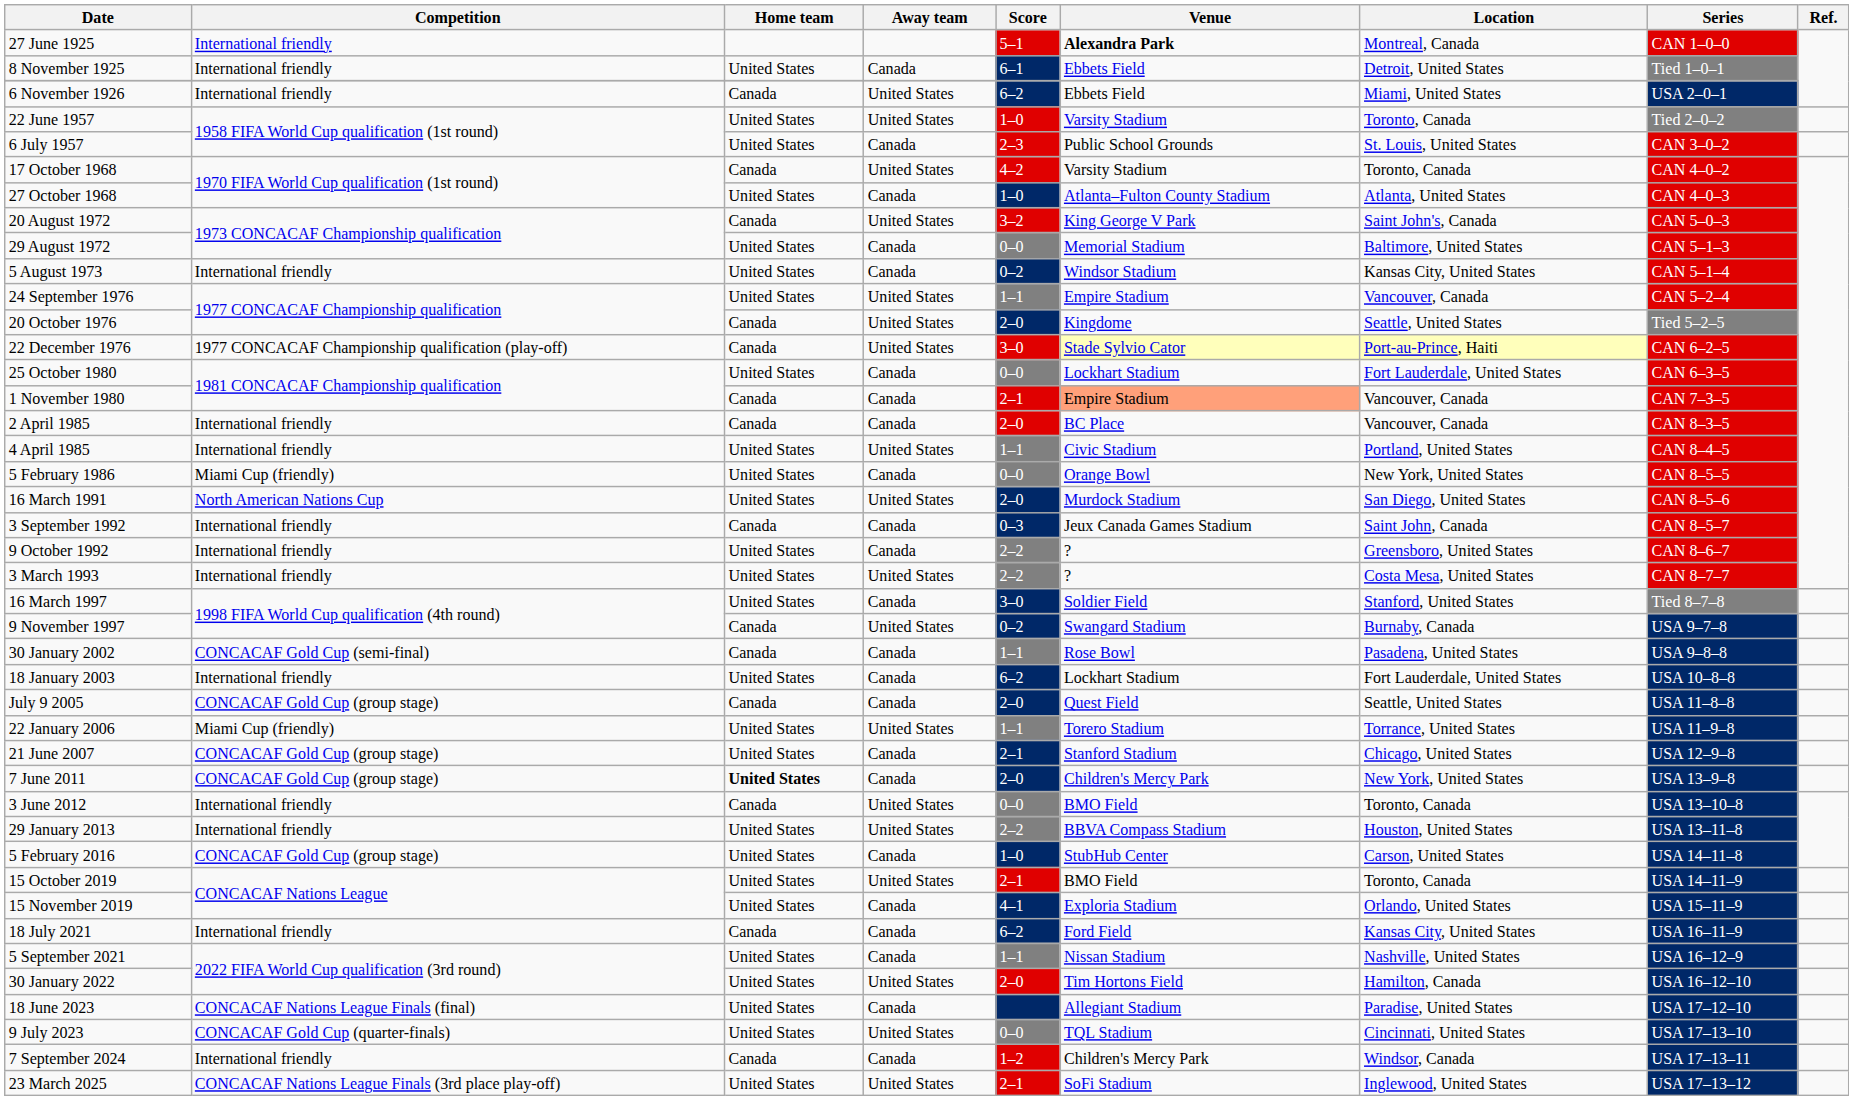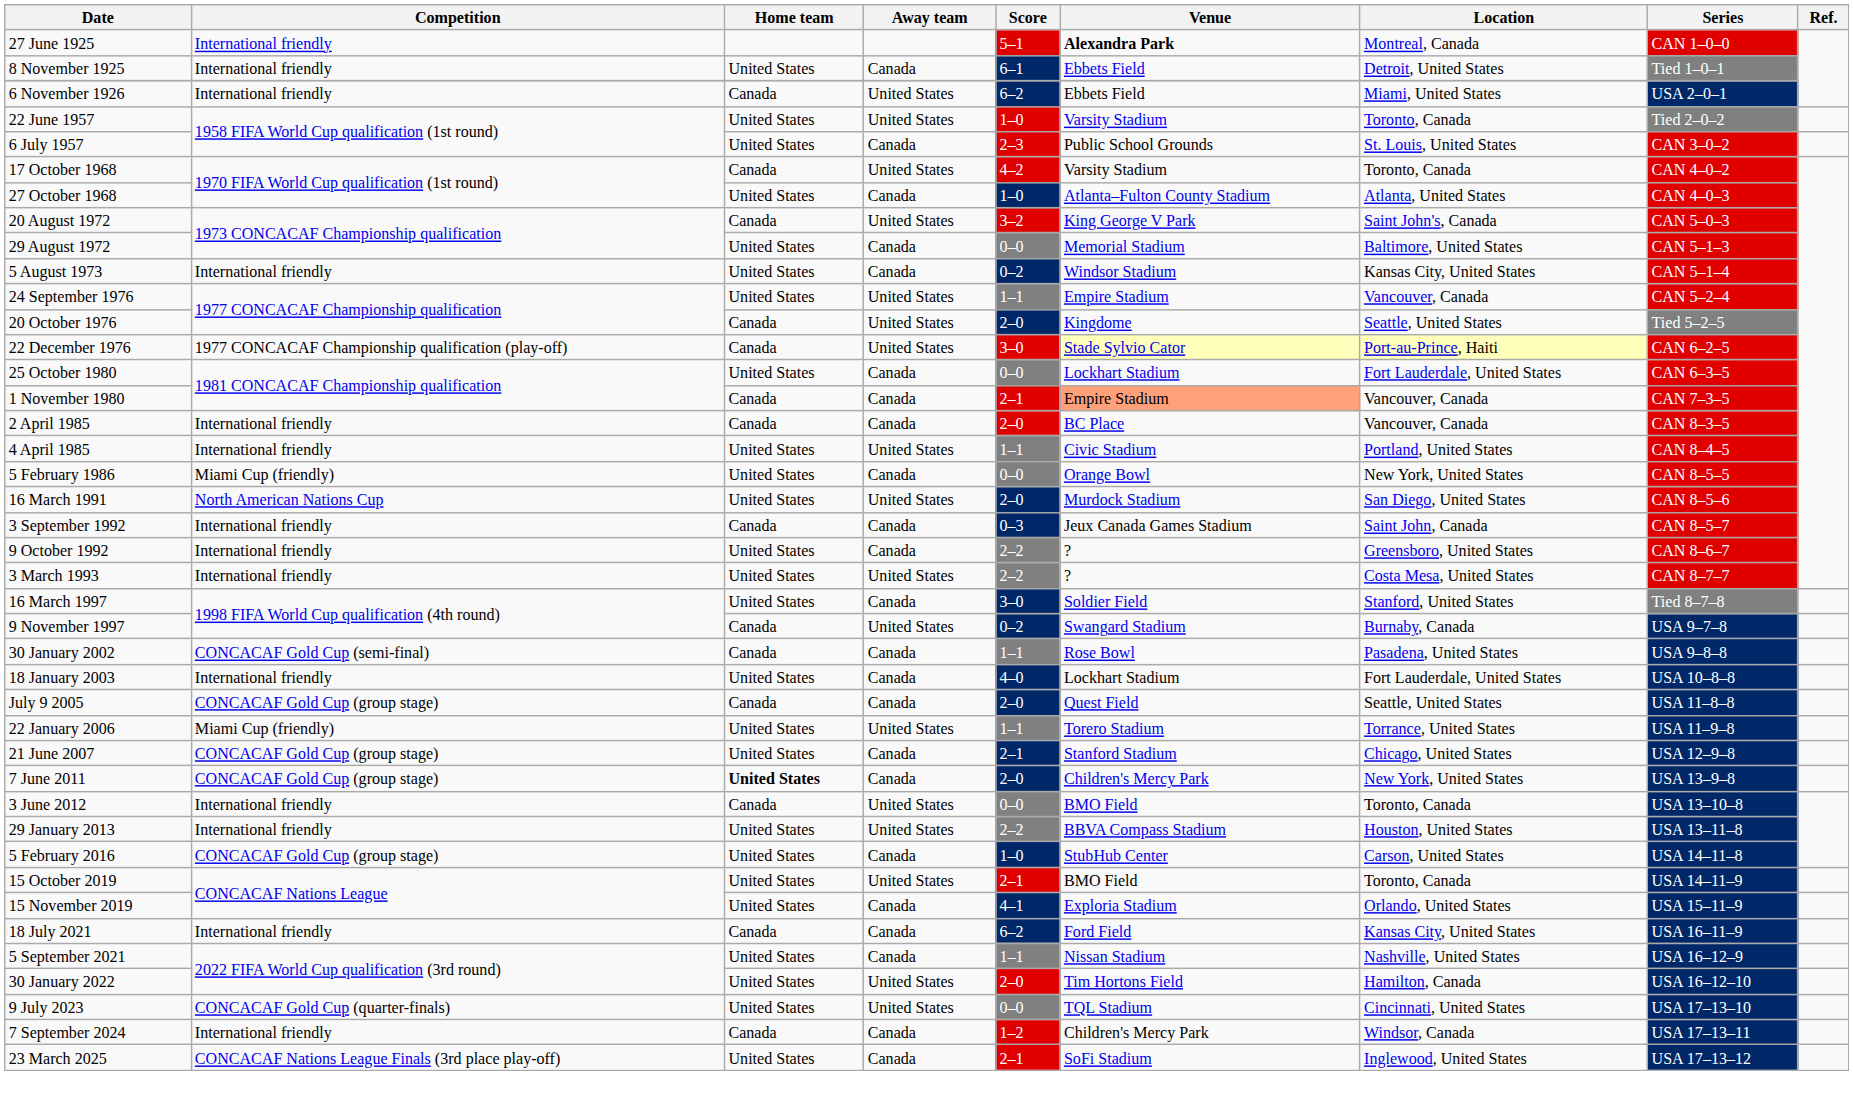 <table class="wikitable" style="width:100%; margin:0 left; font-size: 11px">
 <tr>
 <th>Date</th>
 <th>Competition</th>
 <th>Home team</th>
 <th>Away team</th>
 <th>Score</th>
 <th>Venue</th>
 <th>Location</th>
 <th>Series</th>
 <th>Ref.</th>
 </tr>
 <tr>
 <td>27 June 1925</td>
 <td><a href='#'>International friendly</a></td>
 <td></td>
 <td></td>
 <td style="color:#FFFFFF; background:#E00000;">5–1</td>
 <td><strong>Alexandra Park</strong></td>
 <td><a href='#'>Montreal</a>, Canada</td>
 <td style="color:#FFFFFF; background:#E00000;">CAN 1–0–0</td>
 </tr>
 <tr>
 <td>8 November 1925</td>
 <td>International friendly</td>
 <td> United States</td>
 <td> Canada</td>
 <td style="color:#FFFFFF; background:#002868;">6–1</td>
 <td><a href='#'>Ebbets Field</a></td>
 <td><a href='#'>Detroit</a>, United States</td>
 <td style="color:#FFFFFF; background:#808080;">Tied 1–0–1</td>
 </tr>
 <tr>
 </tr>
 <tr>
 <td>6 November 1926</td>
 <td>International friendly</td>
 <td> Canada</td>
 <td> United States</td>
 <td style="color:#FFFFFF; background:#002868;">6–2</td>
 <td>Ebbets Field</td>
 <td><a href='#'>Miami</a>, United States</td>
 <td style="color:#FFFFFF; background:#002868;">USA 2–0–1</td>
 </tr>
 <tr>
 <td>22 June 1957</td>
 <td rowspan="2"><a href='#'>1958 FIFA World Cup qualification</a> (1st round)</td>
 <td> United States</td>
 <td> United States</td>
 <td style="color:#FFFFFF; background:#E00000;">1–0</td>
 <td><a href='#'>Varsity Stadium</a></td>
 <td><a href='#'>Toronto</a>, Canada</td>
 <td style="color:#FFFFFF; background:#808080;">Tied 2–0–2</td>
 <td></td>
 </tr>
 <tr>
 <td>6 July 1957</td>
 <td> United States</td>
 <td> Canada</td>
 <td style="color:#FFFFFF; background:#E00000;">2–3</td>
 <td>Public School Grounds</td>
 <td><a href='#'>St. Louis</a>, United States</td>
 <td style="color:#FFFFFF; background:#E00000;">CAN 3–0–2</td>
 <td></td>
 </tr>
 <tr>
 <td>17 October 1968</td>
 <td rowspan="2"><a href='#'>1970 FIFA World Cup qualification</a> (1st round)</td>
 <td> Canada</td>
 <td> United States</td>
 <td style="color:#FFFFFF; background:#E00000;">4–2</td>
 <td>Varsity Stadium</td>
 <td>Toronto, Canada</td>
 <td style="color:#FFFFFF; background:#E00000;">CAN 4–0–2</td>
 </tr>
 <tr>
 <td>27 October 1968</td>
 <td> United States</td>
 <td> Canada</td>
 <td style="color:#FFFFFF; background:#002868;">1–0</td>
 <td><a href='#'>Atlanta–Fulton County Stadium</a></td>
 <td><a href='#'>Atlanta</a>, United States</td>
 <td style="color:#FFFFFF; background:#E00000;">CAN 4–0–3</td>
 </tr>
 <tr>
 <td>20 August 1972</td>
 <td rowspan="2"><a href='#'>1973 CONCACAF Championship qualification</a></td>
 <td> Canada</td>
 <td> United States</td>
 <td style="color:#FFFFFF; background:#E00000;">3–2</td>
 <td><a href='#'>King George V Park</a></td>
 <td><a href='#'>Saint John's</a>, Canada</td>
 <td style="color:#FFFFFF; background:#E00000;">CAN 5–0–3</td>
 </tr>
 <tr>
 <td>29 August 1972</td>
 <td> United States</td>
 <td> Canada</td>
 <td style="color:#FFFFFF; background:#808080;">0–0</td>
 <td><a href='#'>Memorial Stadium</a></td>
 <td><a href='#'>Baltimore</a>, United States</td>
 <td style="color:#FFFFFF; background:#E00000;">CAN 5–1–3</td>
 </tr>
 <tr>
 <td>5 August 1973</td>
 <td>International friendly</td>
 <td> United States</td>
 <td> Canada</td>
 <td style="color:#FFFFFF; background:#002868;">0–2</td>
 <td><a href='#'>Windsor Stadium</a></td>
 <td>Kansas City, United States</td>
 <td style="color:#FFFFFF; background:#E00000;">CAN 5–1–4</td>
 </tr>
 <tr>
 <td>24 September 1976</td>
 <td rowspan="2"><a href='#'>1977 CONCACAF Championship qualification</a></td>
 <td> United States</td>
 <td> United States</td>
 <td style="color:#FFFFFF; background:#808080;">1–1</td>
 <td><a href='#'>Empire Stadium</a></td>
 <td><a href='#'>Vancouver</a>, Canada</td>
 <td style="color:#FFFFFF; background:#E00000;">CAN 5–2–4</td>
 </tr>
 <tr>
 <td>20 October 1976</td>
 <td> Canada</td>
 <td> United States</td>
 <td style="color:#FFFFFF; background:#002868;">2–0</td>
 <td><a href='#'>Kingdome</a></td>
 <td><a href='#'>Seattle</a>, United States</td>
 <td style="color:#FFFFFF; background:#808080;">Tied 5–2–5</td>
 </tr>
 <tr>
 <td>22 December 1976</td>
 <td>1977 CONCACAF Championship qualification (play-off)</td>
 <td> Canada</td>
 <td> United States</td>
 <td style="color:#FFFFFF; background:#E00000;">3–0</td>
 <td style="background:#FFFFBB"><a href='#'>Stade Sylvio Cator</a></td>
 <td style="background:#FFFFBB"><a href='#'>Port-au-Prince</a>, Haiti</td>
 <td style="color:#FFFFFF; background:#E00000;">CAN 6–2–5</td>
 </tr>
 <tr>
 <td>25 October 1980</td>
 <td rowspan="2"><a href='#'>1981 CONCACAF Championship qualification</a></td>
 <td> United States</td>
 <td> Canada</td>
 <td style="color:#FFFFFF; background:#808080;">0–0</td>
 <td><a href='#'>Lockhart Stadium</a></td>
 <td><a href='#'>Fort Lauderdale</a>, United States</td>
 <td style="color:#FFFFFF; background:#E00000;">CAN 6–3–5</td>
 </tr>
 <tr>
 <td>1 November 1980</td>
 <td> Canada</td>
 <td> Canada</td>
 <td style="color:#FFFFFF; background:#E00000;">2–1</td>
 <td style="background: lightsalmon;">Empire Stadium</td>
 <td>Vancouver, Canada</td>
 <td style="color:#FFFFFF; background:#E00000;">CAN 7–3–5</td>
 </tr>
 <tr>
 <td>2 April 1985</td>
 <td>International friendly</td>
 <td> Canada</td>
 <td> Canada</td>
 <td style="color:#FFFFFF; background:#E00000;">2–0</td>
 <td><a href='#'>BC Place</a></td>
 <td>Vancouver, Canada</td>
 <td style="color:#FFFFFF; background:#E00000;">CAN 8–3–5</td>
 </tr>
 <tr>
 <td>4 April 1985</td>
 <td>International friendly</td>
 <td> United States</td>
 <td> United States</td>
 <td style="color:#FFFFFF; background:#808080;">1–1</td>
 <td><a href='#'>Civic Stadium</a></td>
 <td><a href='#'>Portland</a>, United States</td>
 <td style="color:#FFFFFF; background:#E00000;">CAN 8–4–5</td>
 </tr>
 <tr>
 <td>5 February 1986</td>
 <td>Miami Cup (friendly)</td>
 <td> United States</td>
 <td> Canada</td>
 <td style="color:#FFFFFF; background:#808080;">0–0</td>
 <td><a href='#'>Orange Bowl</a></td>
 <td>New York, United States</td>
 <td style="color:#FFFFFF; background:#E00000;">CAN 8–5–5</td>
 </tr>
 <tr>
 <td>16 March 1991</td>
 <td><a href='#'>North American Nations Cup</a></td>
 <td> United States</td>
 <td> United States</td>
 <td style="color:#FFFFFF; background:#002868;">2–0</td>
 <td><a href='#'>Murdock Stadium</a></td>
 <td><a href='#'>San Diego</a>, United States</td>
 <td style="color:#FFFFFF; background:#E00000;">CAN 8–5–6</td>
 </tr>
 <tr>
 <td>3 September 1992</td>
 <td>International friendly</td>
 <td> Canada</td>
 <td> Canada</td>
 <td style="color:#FFFFFF; background:#002868;">0–3</td>
 <td>Jeux Canada Games Stadium</td>
 <td><a href='#'>Saint John</a>, Canada</td>
 <td style="color:#FFFFFF; background:#E00000;">CAN 8–5–7</td>
 </tr>
 <tr>
 <td>9 October 1992</td>
 <td>International friendly</td>
 <td> United States</td>
 <td> Canada</td>
 <td style="color:#FFFFFF; background:#808080;">2–2</td>
 <td>?</td>
 <td><a href='#'>Greensboro</a>, United States</td>
 <td style="color:#FFFFFF; background:#E00000;">CAN 8–6–7</td>
 </tr>
 <tr>
 <td>3 March 1993</td>
 <td>International friendly</td>
 <td> United States</td>
 <td> United States</td>
 <td style="color:#FFFFFF; background:#808080;">2–2</td>
 <td>?</td>
 <td><a href='#'>Costa Mesa</a>, United States</td>
 <td style="color:#FFFFFF; background:#E00000;">CAN 8–7–7</td>
 </tr>
 <tr>
 <td>16 March 1997</td>
 <td rowspan="2"><a href='#'>1998 FIFA World Cup qualification</a> (4th round)</td>
 <td> United States</td>
 <td> Canada</td>
 <td style="color:#FFFFFF; background:#002868;">3–0</td>
 <td><a href='#'>Soldier Field</a></td>
 <td><a href='#'>Stanford</a>, United States</td>
 <td style="color:#FFFFFF; background:#808080;">Tied 8–7–8</td>
 <td></td>
 </tr>
 <tr>
 <td>9 November 1997</td>
 <td> Canada</td>
 <td> United States</td>
 <td style="color:#FFFFFF; background:#002868;">0–2</td>
 <td><a href='#'>Swangard Stadium</a></td>
 <td><a href='#'>Burnaby</a>, Canada</td>
 <td style="color:#FFFFFF; background:#002868;">USA 9–7–8</td>
 <td></td>
 </tr>
 <tr>
 <td>30 January 2002</td>
 <td><a href='#'>CONCACAF Gold Cup</a>  (semi-final)</td>
 <td> Canada</td>
 <td> Canada</td>
 <td style="color:#FFFFFF; background:#808080;">1–1</td>
 <td><a href='#'>Rose Bowl</a></td>
 <td><a href='#'>Pasadena</a>, United States</td>
 <td style="color:#FFFFFF; background:#002868;">USA 9–8–8</td>
 <td></td>
 </tr>
 <tr>
 <td>18 January 2003</td>
 <td>International friendly</td>
 <td> United States</td>
 <td> Canada</td>
-<td style="color:#FFFFFF; background:#002868;">6–2</td>
+<td style="color:#FFFFFF; background:#002868;">4–0</td>
 <td>Lockhart Stadium</td>
 <td>Fort Lauderdale, United States</td>
 <td style="color:#FFFFFF; background:#002868;">USA 10–8–8</td>
 </tr>
 <tr>
 <td>July 9 2005</td>
 <td><a href='#'>CONCACAF Gold Cup</a> (group stage)</td>
 <td> Canada</td>
 <td> Canada</td>
 <td style="color:#FFFFFF; background:#002868;">2–0</td>
 <td><a href='#'>Quest Field</a></td>
 <td>Seattle, United States</td>
 <td style="color:#FFFFFF; background:#002868;">USA 11–8–8</td>
 <td></td>
 </tr>
 <tr>
 <td>22 January 2006</td>
 <td>Miami Cup (friendly)</td>
 <td> United States</td>
 <td> United States</td>
 <td style="color:#FFFFFF; background:#808080;">1–1</td>
 <td><a href='#'>Torero Stadium</a></td>
 <td><a href='#'>Torrance</a>, United States</td>
 <td style="color:#FFFFFF; background:#002868;">USA 11–9–8</td>
 </tr>
 <tr>
 <td>21 June 2007</td>
 <td><a href='#'>CONCACAF Gold Cup</a> (group stage)</td>
 <td> United States</td>
 <td> Canada</td>
 <td style="color:#FFFFFF; background:#002868;">2–1</td>
 <td><a href='#'>Stanford Stadium</a></td>
 <td><a href='#'>Chicago</a>, United States</td>
 <td style="color:#FFFFFF; background:#002868;">USA 12–9–8</td>
 <td></td>
 </tr>
 <tr>
 <td>7 June 2011</td>
 <td><a href='#'>CONCACAF Gold Cup</a> (group stage)</td>
 <td><strong> United States</strong></td>
 <td> Canada</td>
 <td style="color:#FFFFFF; background:#002868;">2–0</td>
 <td><a href='#'>Children's Mercy Park</a></td>
 <td><a href='#'>New York</a>, United States</td>
 <td style="color:#FFFFFF; background:#002868;">USA 13–9–8</td>
 <td></td>
 </tr>
 <tr>
 <td>3 June 2012</td>
 <td>International friendly</td>
 <td> Canada</td>
 <td> United States</td>
 <td style="color:#FFFFFF; background:#808080;">0–0</td>
 <td><a href='#'>BMO Field</a></td>
 <td>Toronto, Canada</td>
 <td style="color:#FFFFFF; background:#002868;">USA 13–10–8</td>
 </tr>
 <tr>
 <td>29 January 2013</td>
 <td>International friendly</td>
 <td> United States</td>
 <td> United States</td>
 <td style="color:#FFFFFF; background:#808080;">2–2</td>
 <td><a href='#'>BBVA Compass Stadium</a></td>
 <td><a href='#'>Houston</a>, United States</td>
 <td style="color:#FFFFFF; background:#002868;">USA 13–11–8</td>
 </tr>
 <tr>
 <td>5 February 2016</td>
 <td><a href='#'>CONCACAF Gold Cup</a> (group stage)</td>
 <td> United States</td>
 <td> Canada</td>
 <td style="color:#FFFFFF; background:#002868;">1–0</td>
 <td><a href='#'>StubHub Center</a></td>
 <td><a href='#'>Carson</a>, United States</td>
 <td style="color:#FFFFFF; background:#002868;">USA 14–11–8</td>
 </tr>
 <tr>
 <td>15 October 2019</td>
 <td rowspan="2"><a href='#'>CONCACAF Nations League</a></td>
 <td> United States</td>
 <td> United States</td>
 <td style="color:#FFFFFF; background:#E00000;">2–1</td>
 <td>BMO Field</td>
 <td>Toronto, Canada</td>
 <td style="color:#FFFFFF; background:#002868;">USA 14–11–9</td>
 <td></td>
 </tr>
 <tr>
 <td>15 November 2019</td>
 <td> United States</td>
 <td> Canada</td>
 <td style="color:#FFFFFF; background:#002868;">4–1</td>
 <td><a href='#'>Exploria Stadium</a></td>
 <td><a href='#'>Orlando</a>, United States</td>
 <td style="color:#FFFFFF; background:#002868;">USA 15–11–9</td>
 <td></td>
 </tr>
 <tr>
 <td>18 July 2021</td>
 <td>International friendly</td>
 <td> Canada</td>
 <td> Canada</td>
 <td style="color:#FFFFFF; background:#002868;">6–2</td>
 <td><a href='#'>Ford Field</a></td>
 <td><a href='#'>Kansas City</a>, United States</td>
 <td style="color:#FFFFFF; background:#002868;">USA 16–11–9</td>
 <td></td>
 </tr>
 <tr>
 <td>5 September 2021</td>
 <td rowspan="2"><a href='#'>2022 FIFA World Cup qualification</a> (3rd round)</td>
 <td> United States</td>
 <td> Canada</td>
 <td style="color:#FFFFFF; background:#808080;">1–1</td>
 <td><a href='#'>Nissan Stadium</a></td>
 <td><a href='#'>Nashville</a>, United States</td>
 <td style="color:#FFFFFF; background:#002868;">USA 16–12–9</td>
 <td></td>
 </tr>
 <tr>
 <td>30 January 2022</td>
 <td> United States</td>
 <td> United States</td>
 <td style="color:#FFFFFF; background:#E00000;">2–0</td>
 <td><a href='#'>Tim Hortons Field</a></td>
 <td><a href='#'>Hamilton</a>, Canada</td>
 <td style="color:#FFFFFF; background:#002868;">USA 16–12–10</td>
 <td></td>
 </tr>
 <tr>
-<td>18 June 2023</td>
-<td><a href='#'>CONCACAF Nations League Finals</a> (final)</td>
-<td> United States</td>
-<td> Canada</td>
-<td style="color:#FFFFFF; background:#002868;"></td>
-<td><a href='#'>Allegiant Stadium</a></td>
-<td><a href='#'>Paradise</a>, United States</td>
-<td style="color:#FFFFFF; background:#002868;">USA 17–12–10</td>
-<td></td>
-</tr>
-<tr>
 <td>9 July 2023</td>
 <td><a href='#'>CONCACAF Gold Cup</a> (quarter-finals)</td>
 <td> United States</td>
 <td> United States</td>
 <td style="color:#FFFFFF; background:#808080;">0–0 <small></small></td>
 <td><a href='#'>TQL Stadium</a></td>
 <td><a href='#'>Cincinnati</a>, United States</td>
 <td style="color:#FFFFFF; background:#002868;">USA 17–13–10</td>
 <td></td>
 </tr>
 <tr>
 <td>7 September 2024</td>
 <td>International friendly</td>
 <td> Canada</td>
 <td> Canada</td>
 <td style="color:#FFFFFF; background:#E00000;">1–2</td>
 <td>Children's Mercy Park</td>
 <td><a href='#'>Windsor</a>, Canada</td>
 <td style="color:#FFFFFF; background:#002868;">USA 17–13–11</td>
 <td></td>
 </tr>
 <tr>
 <td>23 March 2025</td>
 <td><a href='#'>CONCACAF Nations League Finals</a> (3rd place play-off)</td>
 <td> United States</td>
-<td> United States</td>
+<td> Canada</td>
 <td style="color:#FFFFFF; background:#E00000;">2–1</td>
 <td><a href='#'>SoFi Stadium</a></td>
 <td><a href='#'>Inglewood</a>, United States</td>
 <td style="color:#FFFFFF; background:#002868;">USA 17–13–12</td>
 <td></td>
 </tr>
 </table>
